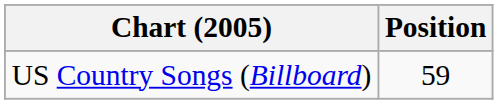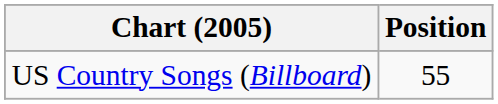 <table class="wikitable sortable">
 <tr>
 <th scope="col">Chart (2005)</th>
 <th scope="col">Position</th>
 </tr>
 <tr>
 <td>US <a href='#'>Country Songs</a> (<em><a href='#'>Billboard</a></em>)</td>
-<td align="center">59</td>
+<td align="center">55</td>
 </tr>
 </table>
